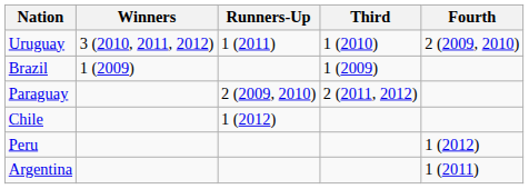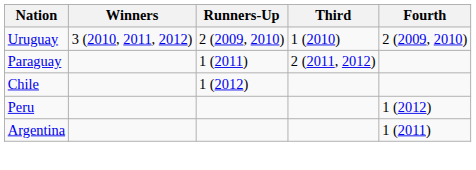 <table class="wikitable">
 <tr align=left>
 <th>Nation</th>
 <th>Winners</th>
 <th>Runners-Up</th>
 <th>Third</th>
 <th>Fourth</th>
 </tr>
 <tr>
 <td> <a href='#'>Uruguay</a></td>
 <td>3 (<a href='#'>2010</a>, <a href='#'>2011</a>, <a href='#'>2012</a>)</td>
-<td>1 (<a href='#'>2011</a>)</td>
+<td>2 (<a href='#'>2009</a>, <a href='#'>2010</a>)</td>
 <td>1 (<a href='#'>2010</a>)</td>
 <td>2 (<a href='#'>2009</a>, <a href='#'>2010</a>)</td>
 </tr>
 <tr>
-<td> <a href='#'>Brazil</a></td>
-<td>1 (<a href='#'>2009</a>)</td>
-<td></td>
-<td>1 (<a href='#'>2009</a>)</td>
-<td></td>
-</tr>
-<tr>
 <td> <a href='#'>Paraguay</a></td>
 <td></td>
-<td>2 (<a href='#'>2009</a>, <a href='#'>2010</a>)</td>
+<td>1 (<a href='#'>2011</a>)</td>
 <td>2 (<a href='#'>2011</a>, <a href='#'>2012</a>)</td>
 <td></td>
 </tr>
 <tr>
 <td> <a href='#'>Chile</a></td>
 <td></td>
 <td>1 (<a href='#'>2012</a>)</td>
 <td></td>
 <td></td>
 </tr>
 <tr>
 <td> <a href='#'>Peru</a></td>
 <td></td>
 <td></td>
 <td></td>
 <td>1 (<a href='#'>2012</a>)</td>
 </tr>
 <tr>
 <td> <a href='#'>Argentina</a></td>
 <td></td>
 <td></td>
 <td></td>
 <td>1 (<a href='#'>2011</a>)</td>
 </tr>
 </table>
